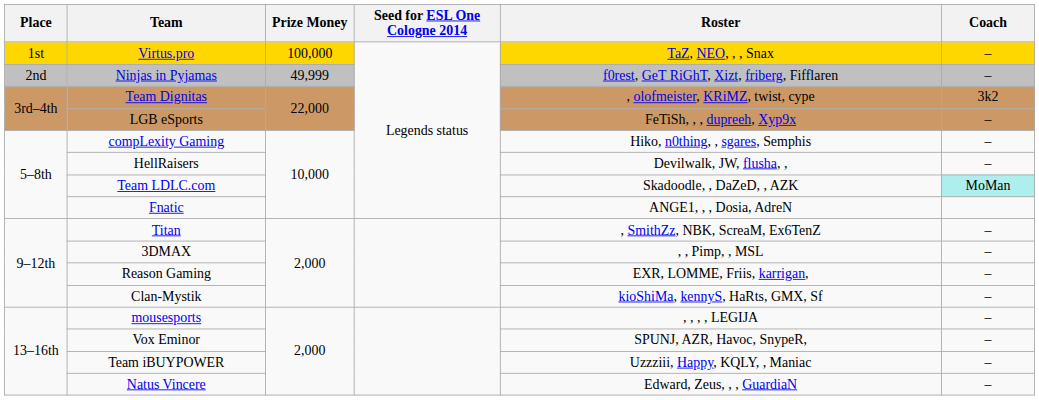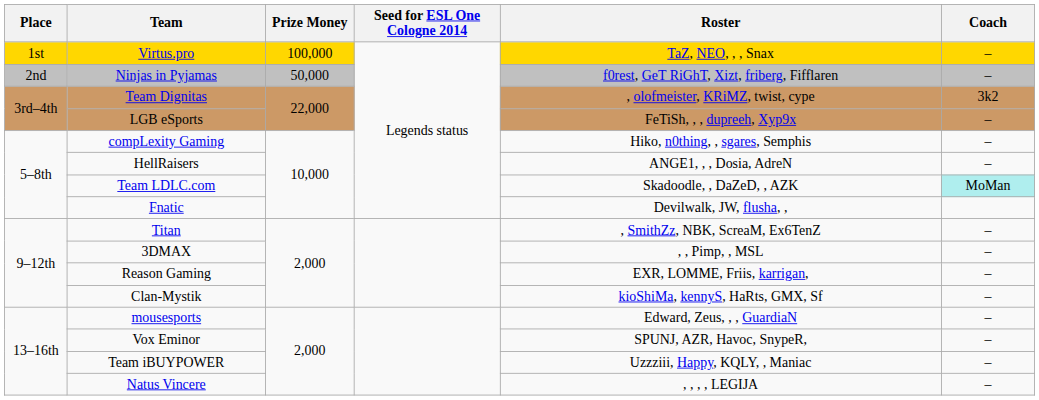 <table class="wikitable" style="text-align:center">
 <tr>
 <th width="65px">Place</th>
 <th width="220">Team</th>
 <th width="95">Prize Money</th>
 <th width="160px">Seed for <a href='#'>ESL One Cologne 2014</a></th>
 <th width="500px">Roster</th>
 <th width="100">Coach</th>
 </tr>
 <tr>
 <td style="text-align:center; background:gold;">1st</td>
 <td style="text-align:center; background:gold;"><a href='#'>Virtus.pro</a></td>
 <td style="text-align:center; background:gold;">100,000</td>
 <td style="text-align:center" rowspan="8">Legends status</td>
 <td style="text-align:center; background:gold;"><a href='#'>TaZ</a>, <a href='#'>NEO</a>, , , Snax</td>
 <td style="text-align:center; background:gold;">–</td>
 </tr>
 <tr>
 <td style="text-align:center; background:silver;">2nd</td>
 <td style="text-align:center; background:silver;"><a href='#'>Ninjas in Pyjamas</a></td>
-<td style="text-align:center; background:silver;">49,999</td>
+<td style="text-align:center; background:silver;">50,000</td>
 <td style="text-align:center; background:silver;"><a href='#'>f0rest</a>, <a href='#'>GeT RiGhT</a>, <a href='#'>Xizt</a>, <a href='#'>friberg</a>, Fifflaren</td>
 <td style="text-align:center; background:silver;">–</td>
 </tr>
 <tr>
 <td style="text-align:center; background:#c96;" rowspan="2">3rd–4th</td>
 <td style="text-align:center; background:#c96;"><a href='#'>Team Dignitas</a></td>
 <td style="text-align:center; background:#c96;" rowspan="2">22,000</td>
 <td style="text-align:center; background:#c96;">, <a href='#'>olofmeister</a>, <a href='#'>KRiMZ</a>, twist, cype</td>
 <td style="text-align:center; background:#c96;">3k2</td>
 </tr>
 <tr>
 <td style="text-align:center; background:#c96;">LGB eSports</td>
 <td style="text-align:center; background:#c96;">FeTiSh, , , <a href='#'>dupreeh</a>, <a href='#'>Xyp9x</a></td>
 <td style="text-align:center; background:#c96;">–</td>
 </tr>
 <tr>
 <td style="text-align:center" rowspan="4">5–8th</td>
 <td><a href='#'>compLexity Gaming</a></td>
 <td style="text-align:center" rowspan="4">10,000</td>
 <td>Hiko, <a href='#'>n0thing</a>, , <a href='#'>sgares</a>, Semphis</td>
 <td>–</td>
 </tr>
 <tr>
 <td>HellRaisers</td>
-<td>Devilwalk, JW, <a href='#'>flusha</a>, , </td>
+<td>ANGE1, , , Dosia, AdreN</td>
 <td>–</td>
 </tr>
 <tr>
 <td><a href='#'>Team LDLC.com</a></td>
 <td>Skadoodle, , DaZeD, , AZK</td>
 <td style="background: paleturquoise;">MoMan</td>
 </tr>
 <tr>
 <td><a href='#'>Fnatic</a></td>
-<td>ANGE1, , , Dosia, AdreN</td>
+<td>Devilwalk, JW, <a href='#'>flusha</a>, , </td>
 <td></td>
 </tr>
 <tr>
 <td style="text-align:center" rowspan="4">9–12th</td>
 <td><a href='#'>Titan</a></td>
 <td rowspan="4">2,000</td>
 <td rowspan="4"></td>
 <td>, <a href='#'>SmithZz</a>, NBK, ScreaM, Ex6TenZ</td>
 <td>–</td>
 </tr>
 <tr>
 <td>3DMAX</td>
 <td>, , Pimp, , MSL</td>
 <td>–</td>
 </tr>
 <tr>
 <td>Reason Gaming</td>
 <td>EXR, LOMME, Friis, <a href='#'>karrigan</a>, </td>
 <td>–</td>
 </tr>
 <tr>
 <td>Clan-Mystik</td>
 <td><a href='#'>kioShiMa</a>, <a href='#'>kennyS</a>, HaRts, GMX, Sf</td>
 <td>–</td>
 </tr>
 <tr>
 <td style="text-align:center" rowspan="4">13–16th</td>
 <td><a href='#'>mousesports</a></td>
 <td style="text-align:center" rowspan="4">2,000</td>
 <td style="text-align:center" rowspan="4"></td>
-<td>, , , , LEGIJA</td>
+<td>Edward, Zeus, , , <a href='#'>GuardiaN</a></td>
 <td>–</td>
 </tr>
 <tr>
 <td>Vox Eminor</td>
 <td>SPUNJ, AZR, Havoc, SnypeR, </td>
 <td>–</td>
 </tr>
 <tr>
 <td>Team iBUYPOWER</td>
 <td>Uzzziii, <a href='#'>Happy</a>, KQLY, , Maniac</td>
 <td>–</td>
 </tr>
 <tr>
 <td><a href='#'>Natus Vincere</a></td>
-<td>Edward, Zeus, , , <a href='#'>GuardiaN</a></td>
+<td>, , , , LEGIJA</td>
 <td>–</td>
 </tr>
 </table>
